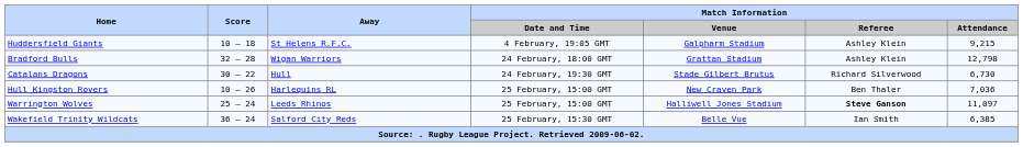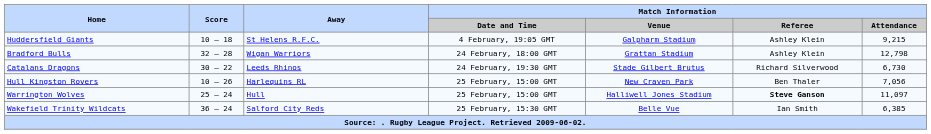 <table border="1" cellpadding="3" cellspacing="0" style="border-collapse:collapse; font-size:80%; text-align:center; width:100%;">
 <tr style="background:#c1d8ff;">
 <th rowspan="2" style="width:20%;">Home</th>
 <th rowspan="2" style="width:6%;">Score</th>
 <th rowspan="2" style="width:20%;">Away</th>
 <th colspan=6>Match Information</th>
 </tr>
 <tr style="background:#ccc;">
 <th width=17%>Date and Time</th>
 <th width=16%>Venue</th>
 <th width=14%>Referee</th>
 <th width=7%>Attendance</th>
 </tr>
 <tr style="background:#f5faff;">
 <td align=left> <a href='#'>Huddersfield Giants</a></td>
 <td>10 – 18</td>
 <td align=left> <a href='#'>St Helens R.F.C.</a></td>
 <td>4 February, 19:05 GMT</td>
 <td><a href='#'>Galpharm Stadium</a></td>
 <td>Ashley Klein</td>
 <td>9,215</td>
 </tr>
 <tr style="background:#f5faff;">
 <td align=left> <a href='#'>Bradford Bulls</a></td>
 <td>32 – 28</td>
 <td align=left> <a href='#'>Wigan Warriors</a></td>
 <td>24 February, 18:00 GMT</td>
 <td><a href='#'>Grattan Stadium</a></td>
 <td>Ashley Klein</td>
 <td>12,798</td>
 </tr>
 <tr style="background:#f5faff;">
 <td align=left> <a href='#'>Catalans Dragons</a></td>
 <td>30 – 22</td>
-<td align=left> <a href='#'>Hull</a></td>
+<td align=left> <a href='#'>Leeds Rhinos</a></td>
 <td>24 February, 19:30 GMT</td>
 <td><a href='#'>Stade Gilbert Brutus</a></td>
 <td>Richard Silverwood</td>
 <td>6,730</td>
 </tr>
 <tr style="background:#f5faff;">
 <td align=left> <a href='#'>Hull Kingston Rovers</a></td>
 <td>10 – 26</td>
 <td align=left> <a href='#'>Harlequins RL</a></td>
 <td>25 February, 15:00 GMT</td>
 <td><a href='#'>New Craven Park</a></td>
 <td>Ben Thaler</td>
-<td>7,036</td>
+<td>7,056</td>
 </tr>
 <tr style="background:#f5faff;">
 <td align=left> <a href='#'>Warrington Wolves</a></td>
 <td>25 – 24</td>
-<td align=left> <a href='#'>Leeds Rhinos</a></td>
+<td align=left> <a href='#'>Hull</a></td>
 <td>25 February, 15:00 GMT</td>
 <td><a href='#'>Halliwell Jones Stadium</a></td>
 <td><strong>Steve Ganson</strong></td>
 <td>11,097</td>
 </tr>
 <tr style="background:#f5faff;">
 <td align=left> <a href='#'>Wakefield Trinity Wildcats</a></td>
 <td>36 – 24</td>
 <td align=left> <a href='#'>Salford City Reds</a></td>
 <td>25 February, 15:30 GMT</td>
 <td><a href='#'>Belle Vue</a></td>
 <td>Ian Smith</td>
 <td>6,385</td>
 </tr>
 <tr style="background:#c1d8ff;">
 <th colspan=10>Source: . Rugby League Project. Retrieved 2009-06-02.</th>
 </tr>
 </table>
